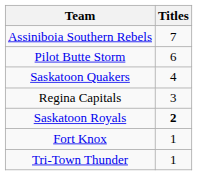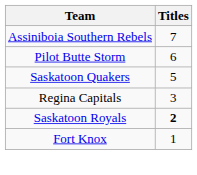 <table class="wikitable" style="text-align:center; margin-left:1em; float:right">
 <tr>
 <th>Team</th>
 <th>Titles</th>
 </tr>
 <tr>
 <td><a href='#'>Assiniboia Southern Rebels</a></td>
 <td>7</td>
 </tr>
 <tr>
 <td><a href='#'>Pilot Butte Storm</a></td>
 <td>6</td>
 </tr>
 <tr>
 <td><a href='#'>Saskatoon Quakers</a></td>
-<td>4</td>
+<td>5</td>
 </tr>
 <tr>
 <td>Regina Capitals</td>
 <td>3</td>
 </tr>
 <tr>
 <td><a href='#'>Saskatoon Royals</a></td>
 <td><strong>2</strong></td>
 </tr>
 <tr>
 <td><a href='#'>Fort Knox</a></td>
 <td>1</td>
 </tr>
-<tr>
-<td><a href='#'>Tri-Town Thunder</a></td>
-<td>1</td>
-</tr>
 </table>
